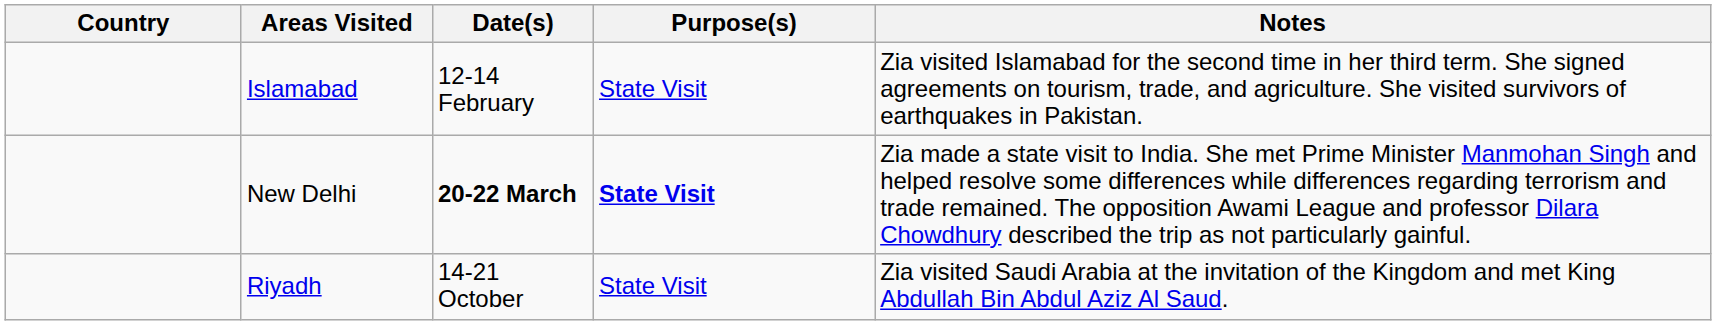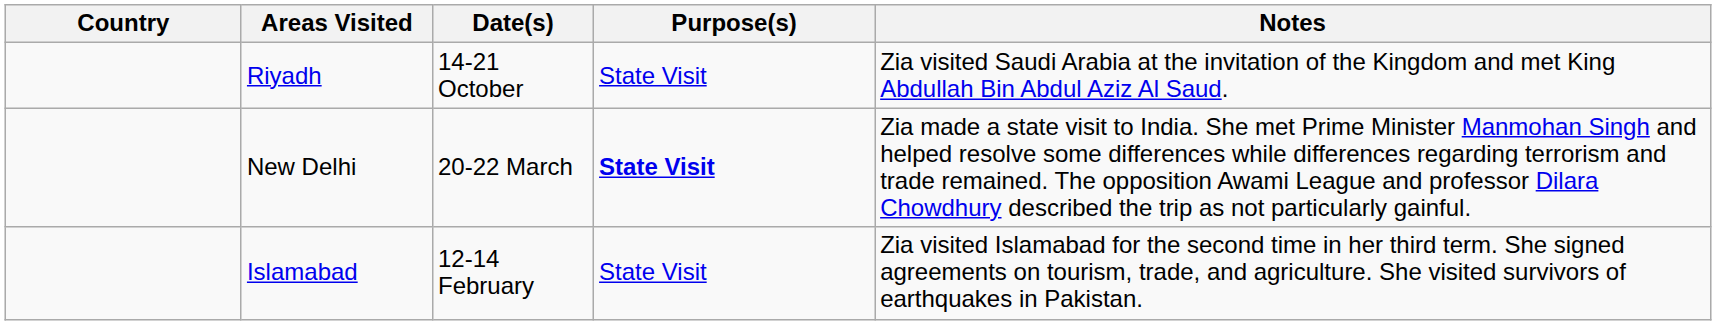 <table class="wikitable outercollapse sortable" style="margin: 1em auto 1em auto">
 <tr>
 <th width="150">Country</th>
 <th width="120">Areas Visited</th>
 <th width="100">Date(s)</th>
 <th width="180">Purpose(s)</th>
 <th width="550">Notes</th>
 </tr>
 <tr>
 <td></td>
+<td><a href='#'>Riyadh</a></td>
+<td>14-21 October</td>
+<td><a href='#'>State Visit</a></td>
+<td>Zia visited Saudi Arabia at the invitation of the Kingdom and met King <a href='#'>Abdullah Bin Abdul Aziz Al Saud</a>.</td>
+</tr>
+<tr>
+<td></td>
+<td>New Delhi</td>
+<td>20-22 March</td>
+<td><strong><a href='#'>State Visit</a></strong></td>
+<td>Zia made a state visit to India. She met Prime Minister <a href='#'>Manmohan Singh</a> and helped resolve some differences while differences regarding terrorism and trade remained. The opposition Awami League and professor <a href='#'>Dilara Chowdhury</a> described the trip as not particularly gainful.</td>
+</tr>
+<tr>
+<td></td>
 <td><a href='#'>Islamabad</a></td>
 <td>12-14 February</td>
 <td><a href='#'>State Visit</a></td>
 <td>Zia visited Islamabad for the second time in her third term. She signed agreements on tourism, trade, and agriculture. She visited survivors of earthquakes in Pakistan.</td>
 </tr>
-<tr>
-<td></td>
-<td>New Delhi</td>
-<td><strong>20-22 March</strong></td>
-<td><strong><a href='#'>State Visit</a></strong></td>
-<td>Zia made a state visit to India. She met Prime Minister <a href='#'>Manmohan Singh</a> and helped resolve some differences while differences regarding terrorism and trade remained. The opposition Awami League and professor <a href='#'>Dilara Chowdhury</a> described the trip as not particularly gainful.</td>
-</tr>
-<tr>
-<td></td>
-<td><a href='#'>Riyadh</a></td>
-<td>14-21 October</td>
-<td><a href='#'>State Visit</a></td>
-<td>Zia visited Saudi Arabia at the invitation of the Kingdom and met King <a href='#'>Abdullah Bin Abdul Aziz Al Saud</a>.</td>
-</tr>
 </table>
